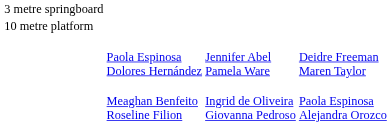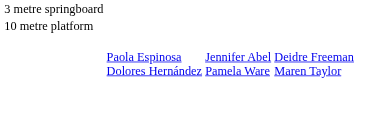 <table>
 <tr>
 <td>3 metre springboard<br></td>
 <td></td>
 <td></td>
 <td></td>
 </tr>
 <tr>
 <td>10 metre platform<br></td>
 <td></td>
 <td></td>
 <td></td>
 </tr>
 <tr>
 <td><br></td>
 <td><br><a href='#'>Paola Espinosa</a><br><a href='#'>Dolores Hernández</a></td>
 <td><br><a href='#'>Jennifer Abel</a><br><a href='#'>Pamela Ware</a></td>
 <td><br><a href='#'>Deidre Freeman</a><br><a href='#'>Maren Taylor</a></td>
 </tr>
-<tr>
-<td><br></td>
-<td><br><a href='#'>Meaghan Benfeito</a><br><a href='#'>Roseline Filion</a></td>
-<td><br><a href='#'>Ingrid de Oliveira</a><br><a href='#'>Giovanna Pedroso</a></td>
-<td><br><a href='#'>Paola Espinosa</a><br><a href='#'>Alejandra Orozco</a></td>
-</tr>
 </table>
